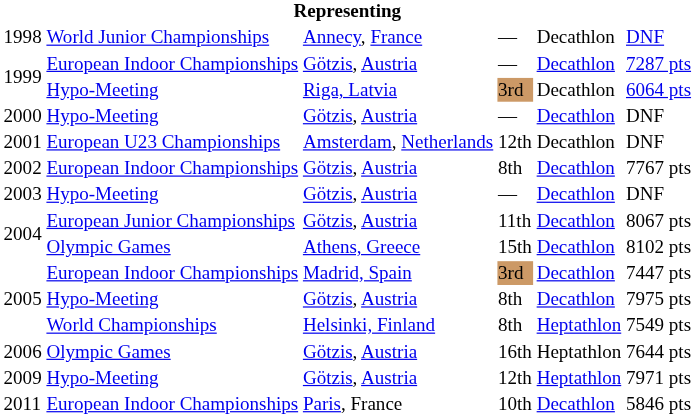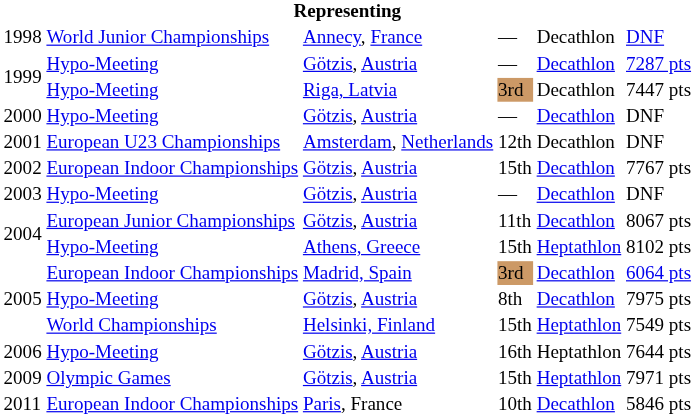 <table>
 <tr>
 <th colspan="6">Representing </th>
 </tr>
 <tr>
 <td>1998</td>
 <td><a href='#'>World Junior Championships</a></td>
 <td><a href='#'>Annecy</a>, <a href='#'>France</a></td>
 <td>—</td>
 <td>Decathlon</td>
 <td><a href='#'>DNF</a></td>
 </tr>
 <tr>
 <td rowspan=2>1999</td>
-<td><a href='#'>European Indoor Championships</a></td>
+<td><a href='#'>Hypo-Meeting</a></td>
 <td><a href='#'>Götzis</a>, <a href='#'>Austria</a></td>
 <td>—</td>
 <td><a href='#'>Decathlon</a></td>
 <td><a href='#'>7287 pts</a></td>
 </tr>
 <tr>
 <td><a href='#'>Hypo-Meeting</a></td>
 <td><a href='#'>Riga, Latvia</a></td>
 <td bgcolor="cc9966">3rd</td>
 <td>Decathlon</td>
-<td><a href='#'>6064 pts</a></td>
+<td>7447 pts</td>
 </tr>
 <tr>
 <td>2000</td>
 <td><a href='#'>Hypo-Meeting</a></td>
 <td><a href='#'>Götzis</a>, <a href='#'>Austria</a></td>
 <td>—</td>
 <td><a href='#'>Decathlon</a></td>
 <td>DNF</td>
 </tr>
 <tr>
 <td>2001</td>
 <td><a href='#'>European U23 Championships</a></td>
 <td><a href='#'>Amsterdam</a>, <a href='#'>Netherlands</a></td>
 <td>12th</td>
 <td>Decathlon</td>
 <td>DNF</td>
 </tr>
 <tr>
 <td>2002</td>
 <td><a href='#'>European Indoor Championships</a></td>
 <td><a href='#'>Götzis</a>, <a href='#'>Austria</a></td>
-<td>8th</td>
+<td>15th</td>
 <td><a href='#'>Decathlon</a></td>
 <td>7767 pts</td>
 </tr>
 <tr>
 <td>2003</td>
 <td><a href='#'>Hypo-Meeting</a></td>
 <td><a href='#'>Götzis</a>, <a href='#'>Austria</a></td>
 <td>—</td>
 <td><a href='#'>Decathlon</a></td>
 <td>DNF</td>
 </tr>
 <tr>
 <td rowspan=2>2004</td>
 <td><a href='#'>European Junior Championships</a></td>
 <td><a href='#'>Götzis</a>, <a href='#'>Austria</a></td>
 <td>11th</td>
 <td><a href='#'>Decathlon</a></td>
 <td>8067 pts</td>
 </tr>
 <tr>
-<td><a href='#'>Olympic Games</a></td>
+<td><a href='#'>Hypo-Meeting</a></td>
 <td><a href='#'>Athens, Greece</a></td>
 <td>15th</td>
-<td><a href='#'>Decathlon</a></td>
+<td><a href='#'>Heptathlon</a></td>
 <td>8102 pts</td>
 </tr>
 <tr>
 <td rowspan=3>2005</td>
 <td><a href='#'>European Indoor Championships</a></td>
 <td><a href='#'>Madrid, Spain</a></td>
 <td bgcolor="cc9966">3rd</td>
 <td><a href='#'>Decathlon</a></td>
-<td>7447 pts</td>
+<td><a href='#'>6064 pts</a></td>
 </tr>
 <tr>
 <td><a href='#'>Hypo-Meeting</a></td>
 <td><a href='#'>Götzis</a>, <a href='#'>Austria</a></td>
 <td>8th</td>
 <td><a href='#'>Decathlon</a></td>
 <td>7975 pts</td>
 </tr>
 <tr>
 <td><a href='#'>World Championships</a></td>
 <td><a href='#'>Helsinki, Finland</a></td>
-<td>8th</td>
+<td>15th</td>
 <td><a href='#'>Heptathlon</a></td>
 <td>7549 pts</td>
 </tr>
 <tr>
 <td>2006</td>
-<td><a href='#'>Olympic Games</a></td>
+<td><a href='#'>Hypo-Meeting</a></td>
 <td><a href='#'>Götzis</a>, <a href='#'>Austria</a></td>
 <td>16th</td>
 <td>Heptathlon</td>
 <td>7644 pts</td>
 </tr>
 <tr>
 <td>2009</td>
-<td><a href='#'>Hypo-Meeting</a></td>
+<td><a href='#'>Olympic Games</a></td>
 <td><a href='#'>Götzis</a>, <a href='#'>Austria</a></td>
-<td>12th</td>
+<td>15th</td>
 <td><a href='#'>Heptathlon</a></td>
 <td>7971 pts</td>
 </tr>
 <tr>
 <td>2011</td>
 <td><a href='#'>European Indoor Championships</a></td>
 <td><a href='#'>Paris</a>, France</td>
 <td>10th</td>
 <td><a href='#'>Decathlon</a></td>
 <td>5846 pts</td>
 </tr>
 </table>
